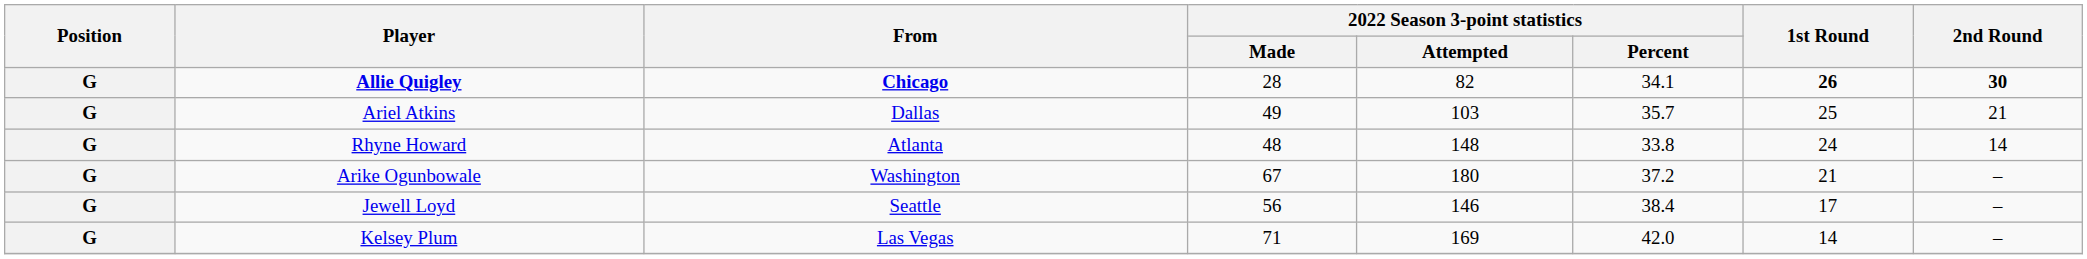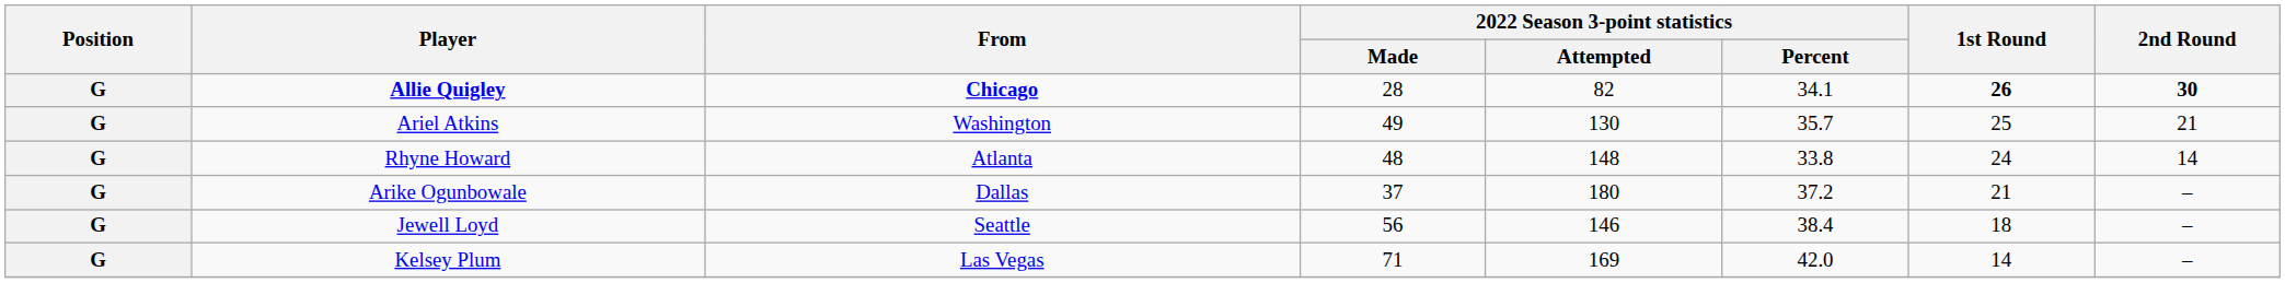 <table class="wikitable" style="width: 80%; text-align:center; font-size:90%">
 <tr>
 <th rowspan=2 width=50>Position</th>
 <th rowspan=2 width=150>Player</th>
 <th rowspan=2 width=175>From</th>
 <th colspan=3 width=150>2022 Season 3-point statistics</th>
 <th rowspan=2 width=50>1st Round</th>
 <th rowspan=2 width=50>2nd Round</th>
 </tr>
 <tr>
 <th width=50>Made</th>
 <th width=50>Attempted</th>
 <th width=50>Percent</th>
 </tr>
 <tr>
 <th><strong>G</strong></th>
 <td><strong><a href='#'>Allie Quigley</a></strong></td>
 <td><strong><a href='#'>Chicago</a></strong></td>
 <td>28</td>
 <td>82</td>
 <td>34.1</td>
 <td><strong>26</strong></td>
 <td><strong>30</strong></td>
 </tr>
 <tr>
 <th>G</th>
 <td><a href='#'>Ariel Atkins</a></td>
-<td><a href='#'>Dallas</a></td>
+<td><a href='#'>Washington</a></td>
 <td>49</td>
-<td>103</td>
+<td>130</td>
 <td>35.7</td>
 <td>25</td>
 <td>21</td>
 </tr>
 <tr>
 <th>G</th>
 <td><a href='#'>Rhyne Howard</a></td>
 <td><a href='#'>Atlanta</a></td>
 <td>48</td>
 <td>148</td>
 <td>33.8</td>
 <td>24</td>
 <td>14</td>
 </tr>
 <tr>
 <th>G</th>
 <td><a href='#'>Arike Ogunbowale</a></td>
-<td><a href='#'>Washington</a></td>
-<td>67</td>
+<td><a href='#'>Dallas</a></td>
+<td>37</td>
 <td>180</td>
 <td>37.2</td>
 <td>21</td>
 <td>–</td>
 </tr>
 <tr>
 <th>G</th>
 <td><a href='#'>Jewell Loyd</a></td>
 <td><a href='#'>Seattle</a></td>
 <td>56</td>
 <td>146</td>
 <td>38.4</td>
-<td>17</td>
+<td>18</td>
 <td>–</td>
 </tr>
 <tr>
 <th>G</th>
 <td><a href='#'>Kelsey Plum</a></td>
 <td><a href='#'>Las Vegas</a></td>
 <td>71</td>
 <td>169</td>
 <td>42.0</td>
 <td>14</td>
 <td>–</td>
 </tr>
 <tr>
 </tr>
 </table>
